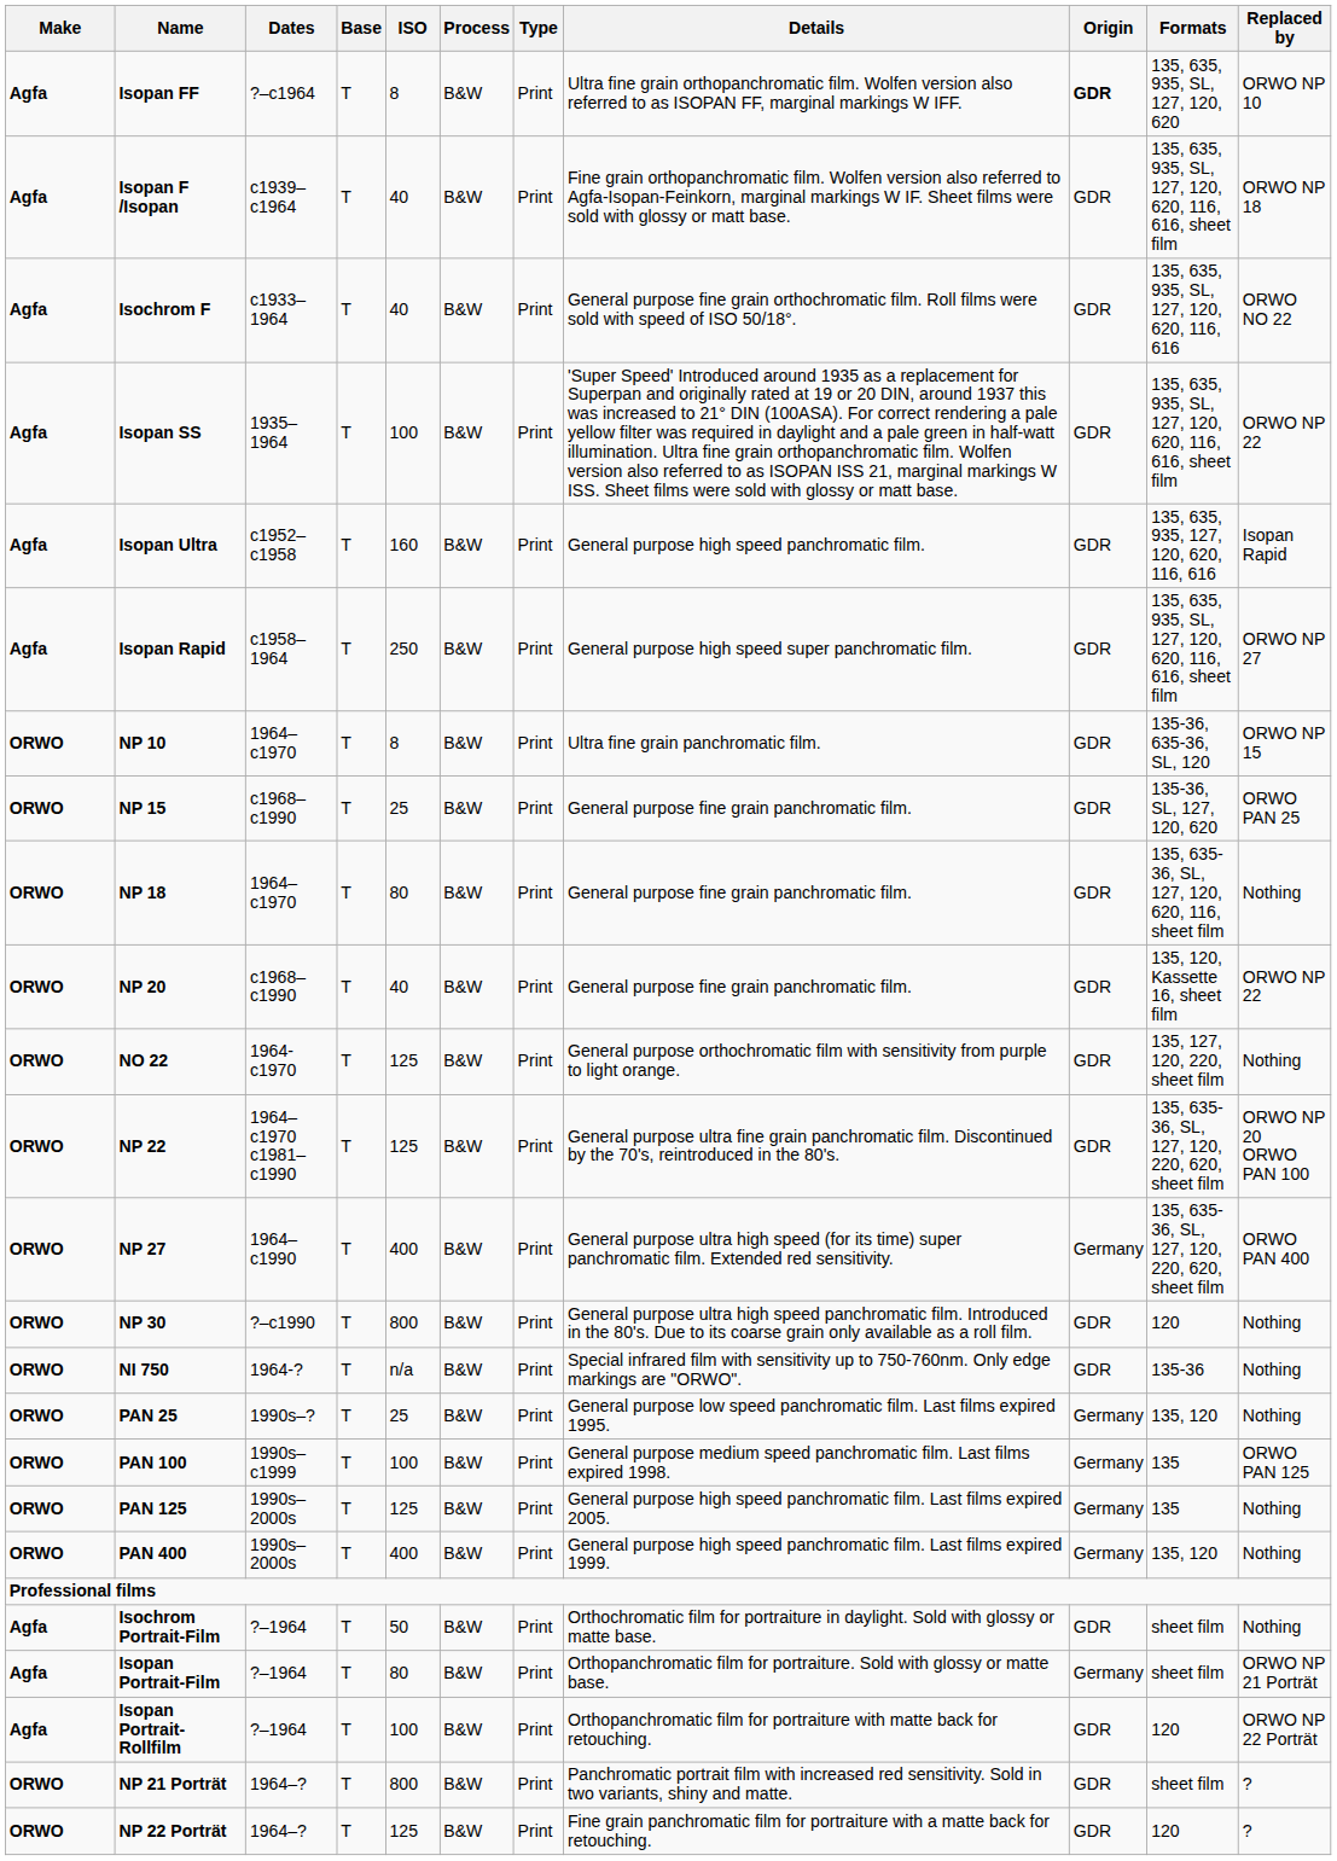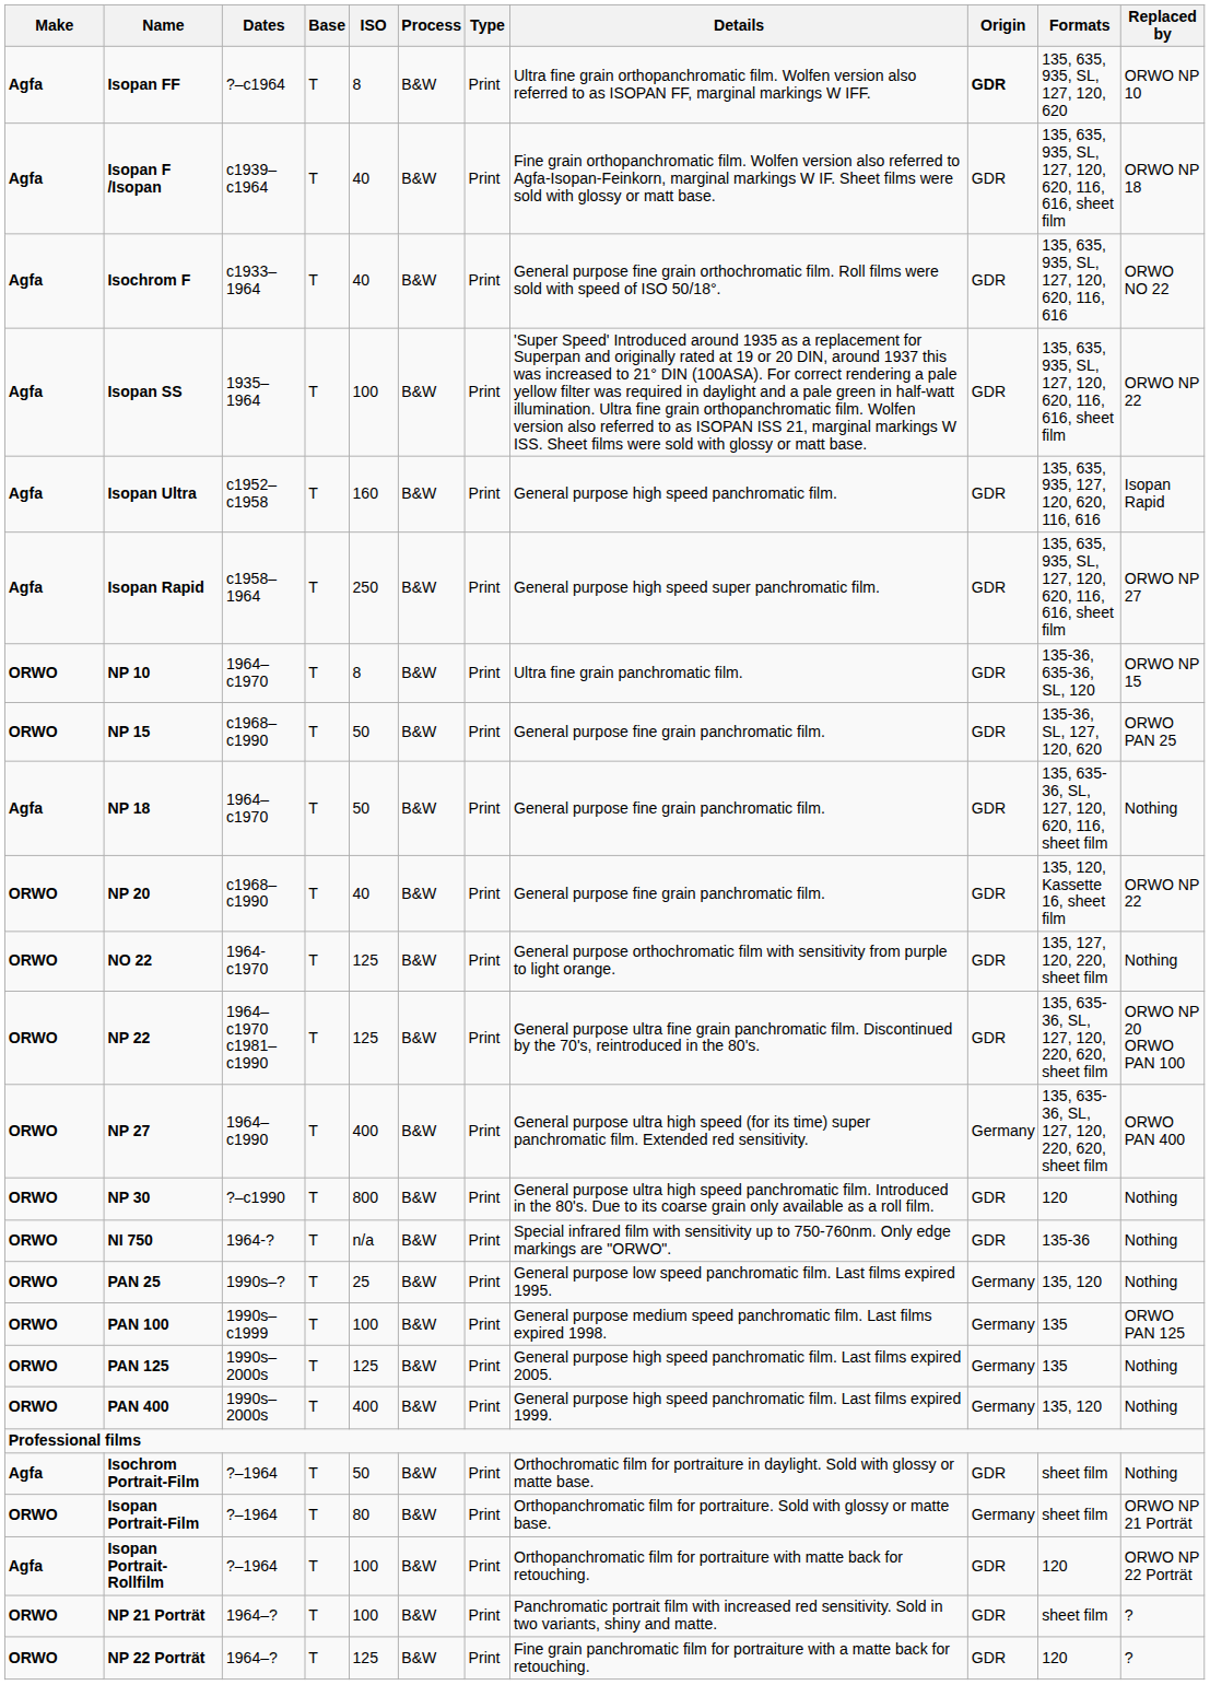 <table class="wikitable">
 <tr>
 <th scope="col" style="width: 100px;">Make</th>
 <th scope="col" style="width: 120px;">Name</th>
 <th scope="col" style="width: 80px;">Dates</th>
 <th scope="col" style="width: 30px;">Base</th>
 <th scope="col" style="width: 45px;">ISO</th>
 <th scope="col" style="width: 40px;">Process</th>
 <th scope="col" style="width: 40px;">Type</th>
 <th scope="col" style="width: 500px;">Details</th>
 <th scope="col" style="width: 60px;">Origin</th>
 <th scope="col" style="width: 80px;">Formats</th>
 <th scope="col" style="width: 80px;">Replaced by</th>
 </tr>
 <tr>
 <td><strong>Agfa</strong></td>
 <td><strong>Isopan FF</strong></td>
 <td>?–c1964</td>
 <td>T</td>
 <td>8</td>
 <td>B&W</td>
 <td>Print</td>
 <td>Ultra fine grain orthopanchromatic film. Wolfen version also referred to as ISOPAN FF, marginal markings W IFF.</td>
 <td><strong>GDR</strong></td>
 <td>135, 635, 935, SL, 127, 120, 620</td>
 <td>ORWO NP 10</td>
 </tr>
 <tr>
 <td><strong>Agfa</strong></td>
 <td><strong>Isopan F /Isopan</strong></td>
 <td>c1939–c1964</td>
 <td>T</td>
 <td>40</td>
 <td>B&W</td>
 <td>Print</td>
 <td>Fine grain orthopanchromatic film. Wolfen version also referred to Agfa-Isopan-Feinkorn, marginal markings W IF. Sheet films were sold with glossy or matt base.</td>
 <td>GDR</td>
 <td>135, 635, 935, SL, 127, 120, 620, 116, 616, sheet film</td>
 <td>ORWO NP 18</td>
 </tr>
 <tr>
 <td><strong>Agfa</strong></td>
 <td><strong>Isochrom F</strong></td>
 <td>c1933–1964</td>
 <td>T</td>
 <td>40</td>
 <td>B&W</td>
 <td>Print</td>
 <td>General purpose fine grain orthochromatic film. Roll films were sold with speed of ISO 50/18°.</td>
 <td>GDR</td>
 <td>135, 635, 935, SL, 127, 120, 620, 116, 616</td>
 <td>ORWO NO 22</td>
 </tr>
 <tr>
 <td><strong>Agfa</strong></td>
 <td><strong>Isopan SS</strong></td>
 <td>1935–1964</td>
 <td>T</td>
 <td>100</td>
 <td>B&W</td>
 <td>Print</td>
 <td>'Super Speed' Introduced around 1935 as a replacement for Superpan and originally rated at 19 or 20 DIN, around 1937 this was increased to 21° DIN (100ASA). For correct rendering a pale yellow filter was required in daylight and a pale green in half-watt illumination. Ultra fine grain orthopanchromatic film. Wolfen version also referred to as ISOPAN ISS 21, marginal markings W ISS. Sheet films were sold with glossy or matt base.</td>
 <td>GDR</td>
 <td>135, 635, 935, SL, 127, 120, 620, 116, 616, sheet film</td>
 <td>ORWO NP 22</td>
 </tr>
 <tr>
 <td><strong>Agfa</strong></td>
 <td><strong>Isopan Ultra</strong></td>
 <td>c1952–c1958</td>
 <td>T</td>
 <td>160</td>
 <td>B&W</td>
 <td>Print</td>
 <td>General purpose high speed panchromatic film.</td>
 <td>GDR</td>
 <td>135, 635, 935, 127, 120, 620, 116, 616</td>
 <td>Isopan Rapid</td>
 </tr>
 <tr>
 <td><strong>Agfa</strong></td>
 <td><strong>Isopan Rapid</strong></td>
 <td>c1958–1964</td>
 <td>T</td>
 <td>250</td>
 <td>B&W</td>
 <td>Print</td>
 <td>General purpose high speed super panchromatic film.</td>
 <td>GDR</td>
 <td>135, 635, 935, SL, 127, 120, 620, 116, 616, sheet film</td>
 <td>ORWO NP 27</td>
 </tr>
 <tr>
 <td><strong>ORWO</strong></td>
 <td><strong>NP 10</strong></td>
 <td>1964–c1970</td>
 <td>T</td>
 <td>8</td>
 <td>B&W</td>
 <td>Print</td>
 <td>Ultra fine grain panchromatic film.</td>
 <td>GDR</td>
 <td>135-36, 635-36, SL, 120</td>
 <td>ORWO NP 15</td>
 </tr>
 <tr>
 <td><strong>ORWO</strong></td>
 <td><strong>NP 15</strong></td>
 <td>c1968–c1990</td>
 <td>T</td>
-<td>25</td>
+<td>50</td>
 <td>B&W</td>
 <td>Print</td>
 <td>General purpose fine grain panchromatic film.</td>
 <td>GDR</td>
 <td>135-36, SL, 127, 120, 620</td>
 <td>ORWO PAN 25</td>
 </tr>
 <tr>
-<td><strong>ORWO</strong></td>
+<td><strong>Agfa</strong></td>
 <td><strong>NP 18</strong></td>
 <td>1964–c1970</td>
 <td>T</td>
-<td>80</td>
+<td>50</td>
 <td>B&W</td>
 <td>Print</td>
 <td>General purpose fine grain panchromatic film.</td>
 <td>GDR</td>
 <td>135, 635-36, SL, 127, 120, 620, 116, sheet film</td>
 <td>Nothing</td>
 </tr>
 <tr>
 <td><strong>ORWO</strong></td>
 <td><strong>NP 20</strong></td>
 <td>c1968–c1990</td>
 <td>T</td>
 <td>40</td>
 <td>B&W</td>
 <td>Print</td>
 <td>General purpose fine grain panchromatic film.</td>
 <td>GDR</td>
 <td>135, 120, Kassette 16, sheet film</td>
 <td>ORWO NP 22</td>
 </tr>
 <tr>
 <td><strong>ORWO</strong></td>
 <td><strong>NO 22</strong></td>
 <td>1964-c1970</td>
 <td>T</td>
 <td>125</td>
 <td>B&W</td>
 <td>Print</td>
 <td>General purpose orthochromatic film with sensitivity from purple to light orange.</td>
 <td>GDR</td>
 <td>135, 127,  120, 220, sheet film</td>
 <td>Nothing</td>
 </tr>
 <tr>
 <td><strong>ORWO</strong></td>
 <td><strong>NP 22</strong></td>
 <td>1964–c1970<br>c1981–c1990</td>
 <td>T</td>
 <td>125</td>
 <td>B&W</td>
 <td>Print</td>
 <td>General purpose ultra fine grain panchromatic film. Discontinued by the 70's, reintroduced in the 80's.</td>
 <td>GDR</td>
 <td>135, 635-36, SL, 127, 120, 220, 620, sheet film</td>
 <td>ORWO NP 20<br>ORWO PAN 100</td>
 </tr>
 <tr>
 <td><strong>ORWO</strong></td>
 <td><strong>NP 27</strong></td>
 <td>1964–c1990</td>
 <td>T</td>
 <td>400</td>
 <td>B&W</td>
 <td>Print</td>
 <td>General purpose ultra high speed (for its time) super panchromatic film. Extended red sensitivity.</td>
 <td>Germany</td>
 <td>135, 635-36, SL, 127, 120, 220, 620, sheet film</td>
 <td>ORWO PAN 400</td>
 </tr>
 <tr>
 <td><strong>ORWO</strong></td>
 <td><strong>NP 30</strong></td>
 <td>?–c1990</td>
 <td>T</td>
 <td>800</td>
 <td>B&W</td>
 <td>Print</td>
 <td>General purpose ultra high speed panchromatic film. Introduced in the 80's. Due to its coarse grain only available as a roll film.</td>
 <td>GDR</td>
 <td>120</td>
 <td>Nothing</td>
 </tr>
 <tr>
 <td><strong>ORWO</strong></td>
 <td><strong>NI 750</strong></td>
 <td>1964-?</td>
 <td>T</td>
 <td>n/a</td>
 <td>B&W</td>
 <td>Print</td>
 <td>Special infrared film with sensitivity up to 750-760nm. Only edge markings are "ORWO".</td>
 <td>GDR</td>
 <td>135-36</td>
 <td>Nothing</td>
 </tr>
 <tr>
 <td><strong>ORWO</strong></td>
 <td><strong>PAN 25</strong></td>
 <td>1990s–?</td>
 <td>T</td>
 <td>25</td>
 <td>B&W</td>
 <td>Print</td>
 <td>General purpose low speed panchromatic film. Last films expired 1995.</td>
 <td>Germany</td>
 <td>135, 120</td>
 <td>Nothing</td>
 </tr>
 <tr>
 <td><strong>ORWO</strong></td>
 <td><strong>PAN 100</strong></td>
 <td>1990s–c1999</td>
 <td>T</td>
 <td>100</td>
 <td>B&W</td>
 <td>Print</td>
 <td>General purpose medium speed panchromatic film. Last films expired 1998.</td>
 <td>Germany</td>
 <td>135</td>
 <td>ORWO PAN 125</td>
 </tr>
 <tr>
 <td><strong>ORWO</strong></td>
 <td><strong>PAN 125</strong></td>
 <td>1990s–2000s</td>
 <td>T</td>
 <td>125</td>
 <td>B&W</td>
 <td>Print</td>
 <td>General purpose high speed panchromatic film. Last films expired 2005.</td>
 <td>Germany</td>
 <td>135</td>
 <td>Nothing</td>
 </tr>
 <tr>
 <td><strong>ORWO</strong></td>
 <td><strong>PAN 400</strong></td>
 <td>1990s–2000s</td>
 <td>T</td>
 <td>400</td>
 <td>B&W</td>
 <td>Print</td>
 <td>General purpose high speed panchromatic film. Last films expired 1999.</td>
 <td>Germany</td>
 <td>135, 120</td>
 <td>Nothing</td>
 </tr>
 <tr>
 <td colspan="11"><strong>Professional films</strong></td>
 </tr>
 <tr>
 <td><strong>Agfa</strong></td>
 <td><strong>Isochrom Portrait-Film</strong></td>
 <td>?–1964</td>
 <td>T</td>
 <td>50</td>
 <td>B&W</td>
 <td>Print</td>
 <td>Orthochromatic film for portraiture in daylight. Sold with glossy or matte base.</td>
 <td>GDR</td>
 <td>sheet film</td>
 <td>Nothing</td>
 </tr>
 <tr>
-<td><strong>Agfa</strong></td>
+<td><strong>ORWO</strong></td>
 <td><strong>Isopan Portrait-Film</strong></td>
 <td>?–1964</td>
 <td>T</td>
 <td>80</td>
 <td>B&W</td>
 <td>Print</td>
 <td>Orthopanchromatic film for portraiture. Sold with glossy or matte base.</td>
 <td>Germany</td>
 <td>sheet film</td>
 <td>ORWO NP 21 Porträt</td>
 </tr>
 <tr>
 <td><strong>Agfa</strong></td>
 <td><strong>Isopan Portrait-Rollfilm</strong></td>
 <td>?–1964</td>
 <td>T</td>
 <td>100</td>
 <td>B&W</td>
 <td>Print</td>
 <td>Orthopanchromatic film for portraiture with matte back for retouching.</td>
 <td>GDR</td>
 <td>120</td>
 <td>ORWO NP 22 Porträt</td>
 </tr>
 <tr>
 <td><strong>ORWO</strong></td>
 <td><strong>NP 21 Porträt</strong></td>
 <td>1964–?</td>
 <td>T</td>
-<td>800</td>
+<td>100</td>
 <td>B&W</td>
 <td>Print</td>
 <td>Panchromatic portrait film with increased red sensitivity. Sold in two variants, shiny and matte.</td>
 <td>GDR</td>
 <td>sheet film</td>
 <td>?</td>
 </tr>
 <tr>
 <td><strong>ORWO</strong></td>
 <td><strong>NP 22 Porträt</strong></td>
 <td>1964–?</td>
 <td>T</td>
 <td>125</td>
 <td>B&W</td>
 <td>Print</td>
 <td>Fine grain panchromatic film for portraiture with a matte back for retouching.</td>
 <td>GDR</td>
 <td>120</td>
 <td>?</td>
 </tr>
 </table>
